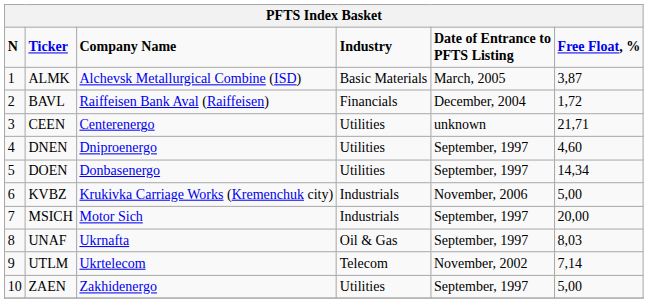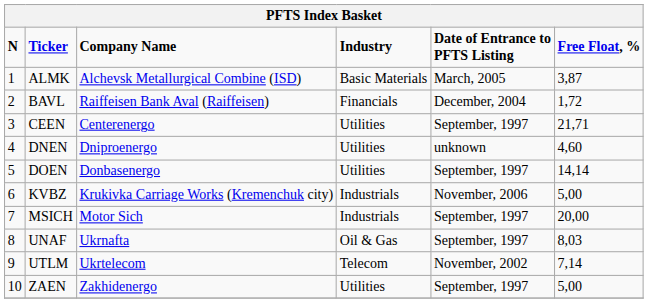 <table class="wikitable" style="font-size:85%;width:80;text-align:left;">
 <tr>
 <th colspan=6>PFTS Index Basket</th>
 </tr>
 <tr>
 <td><strong>N</strong></td>
 <td><strong><a href='#'>Ticker</a></strong></td>
 <td><strong>Company Name</strong></td>
 <td><strong>Industry</strong></td>
 <td><strong>Date of Entrance to<br> PFTS Listing</strong></td>
 <td><strong><a href='#'>Free Float</a>, %</strong></td>
 </tr>
 <tr>
 <td>1</td>
 <td>ALMK</td>
 <td><a href='#'>Alchevsk Metallurgical Combine</a> (<a href='#'>ISD</a>)</td>
 <td>Basic Materials</td>
 <td>March, 2005</td>
 <td>3,87</td>
 </tr>
 <tr>
 <td>2</td>
 <td>BAVL</td>
 <td><a href='#'>Raiffeisen Bank Aval</a> (<a href='#'>Raiffeisen</a>)</td>
 <td>Financials</td>
 <td>December, 2004</td>
 <td>1,72</td>
 </tr>
 <tr>
 <td>3</td>
 <td>CEEN</td>
 <td><a href='#'>Centerenergo</a></td>
 <td>Utilities</td>
-<td>unknown</td>
+<td>September, 1997</td>
 <td>21,71</td>
 </tr>
 <tr>
 <td>4</td>
 <td>DNEN</td>
 <td><a href='#'>Dniproenergo</a></td>
 <td>Utilities</td>
-<td>September, 1997</td>
+<td>unknown</td>
 <td>4,60</td>
 </tr>
 <tr>
 <td>5</td>
 <td>DOEN</td>
 <td><a href='#'>Donbasenergo</a></td>
 <td>Utilities</td>
 <td>September, 1997</td>
-<td>14,34</td>
+<td>14,14</td>
 </tr>
 <tr>
 <td>6</td>
 <td>KVBZ</td>
 <td><a href='#'>Krukivka Carriage Works</a> (<a href='#'>Kremenchuk</a> city)</td>
 <td>Industrials</td>
 <td>November, 2006</td>
 <td>5,00</td>
 </tr>
 <tr>
 <td>7</td>
 <td>MSICH</td>
 <td><a href='#'>Motor Sich</a></td>
 <td>Industrials</td>
 <td>September, 1997</td>
 <td>20,00</td>
 </tr>
 <tr>
 <td>8</td>
 <td>UNAF</td>
 <td><a href='#'>Ukrnafta</a></td>
 <td>Oil & Gas</td>
 <td>September, 1997</td>
 <td>8,03</td>
 </tr>
 <tr>
 <td>9</td>
 <td>UTLM</td>
 <td><a href='#'>Ukrtelecom</a></td>
 <td>Telecom</td>
 <td>November, 2002</td>
 <td>7,14</td>
 </tr>
 <tr>
 <td>10</td>
 <td>ZAEN</td>
 <td><a href='#'>Zakhidenergo</a></td>
 <td>Utilities</td>
 <td>September, 1997</td>
 <td>5,00</td>
 </tr>
 <tr>
 </tr>
 </table>
